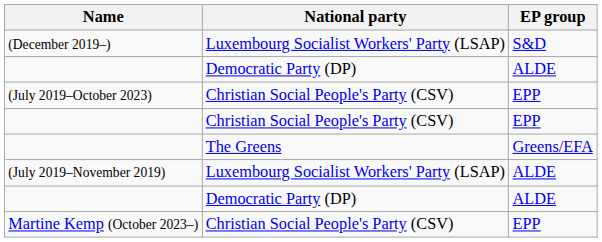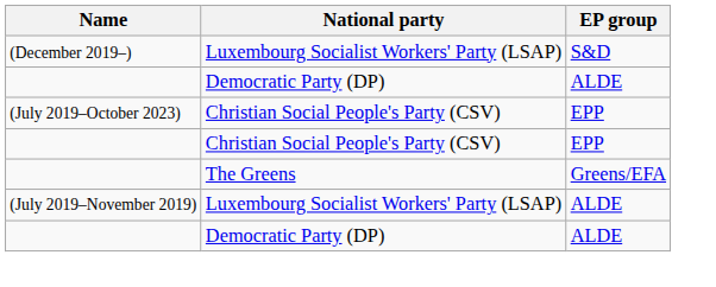 <table class="sortable wikitable">
 <tr>
 <th>Name</th>
 <th>National party</th>
 <th>EP group</th>
 </tr>
 <tr>
 <td> <small>(December 2019–)</small></td>
 <td> <a href='#'>Luxembourg Socialist Workers' Party</a> (LSAP)</td>
 <td> <a href='#'>S&D</a></td>
 </tr>
 <tr>
 <td></td>
 <td> <a href='#'>Democratic Party</a> (DP)</td>
 <td> <a href='#'>ALDE</a></td>
 </tr>
 <tr>
 <td> <small>(July 2019–October 2023)</small></td>
 <td> <a href='#'>Christian Social People's Party</a> (CSV)</td>
 <td> <a href='#'>EPP</a></td>
 </tr>
 <tr>
 <td></td>
 <td> <a href='#'>Christian Social People's Party</a> (CSV)</td>
 <td> <a href='#'>EPP</a></td>
 </tr>
 <tr>
 <td></td>
 <td> <a href='#'>The Greens</a></td>
 <td> <a href='#'>Greens/EFA</a></td>
 </tr>
 <tr>
 <td> <small>(July 2019–November 2019)</small></td>
 <td> <a href='#'>Luxembourg Socialist Workers' Party</a> (LSAP)</td>
 <td> <a href='#'>ALDE</a></td>
 </tr>
 <tr>
 <td></td>
 <td> <a href='#'>Democratic Party</a> (DP)</td>
 <td> <a href='#'>ALDE</a></td>
 </tr>
-<tr>
-<td><a href='#'>Martine Kemp</a> <small>(October 2023–)</small></td>
-<td> <a href='#'>Christian Social People's Party</a> (CSV)</td>
-<td> <a href='#'>EPP</a></td>
-</tr>
 </table>
